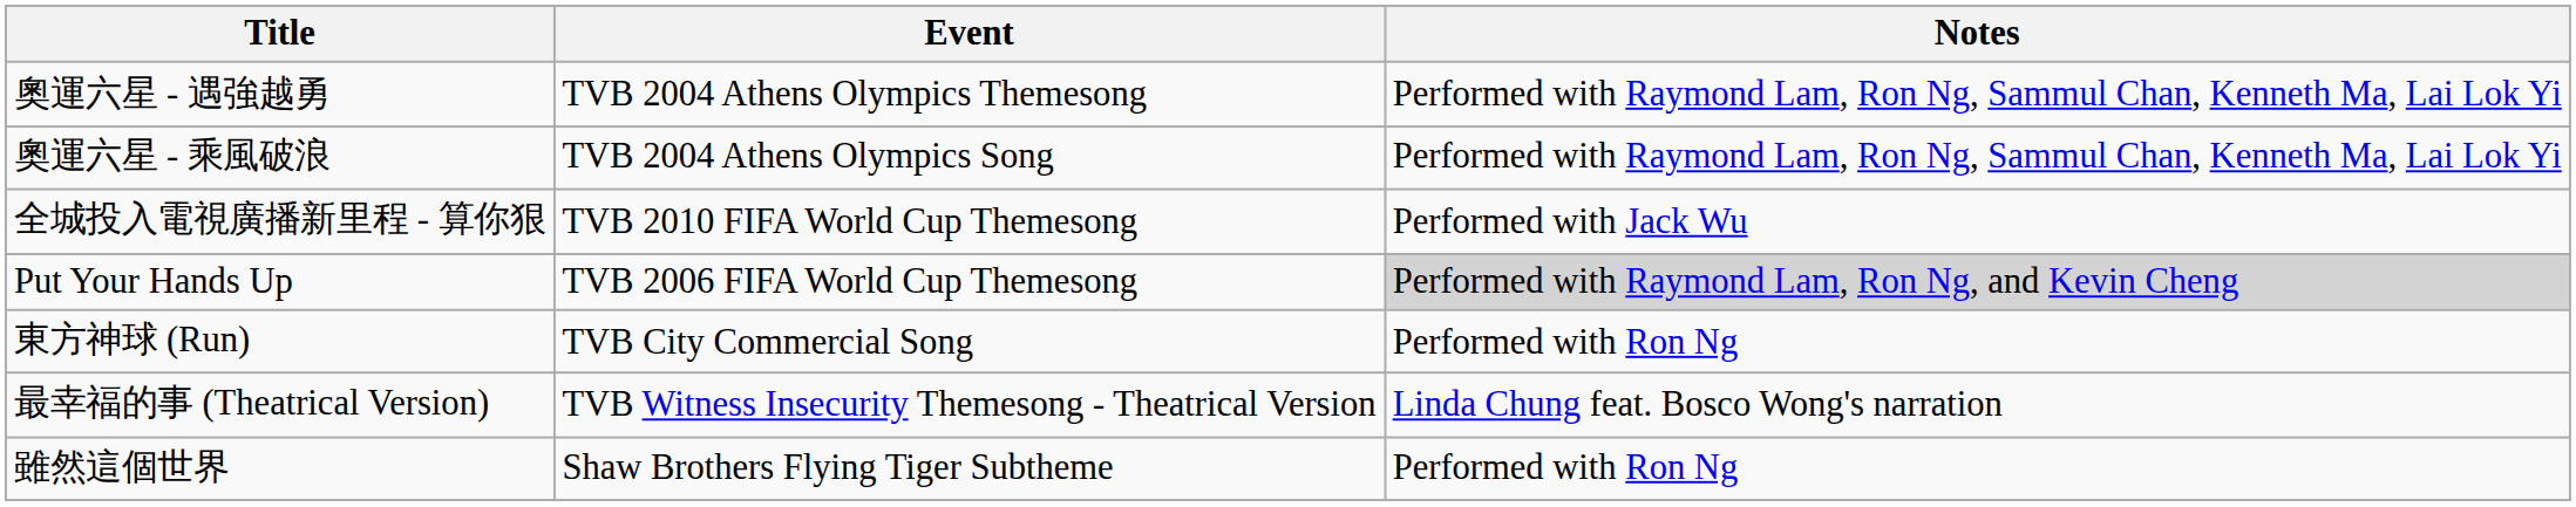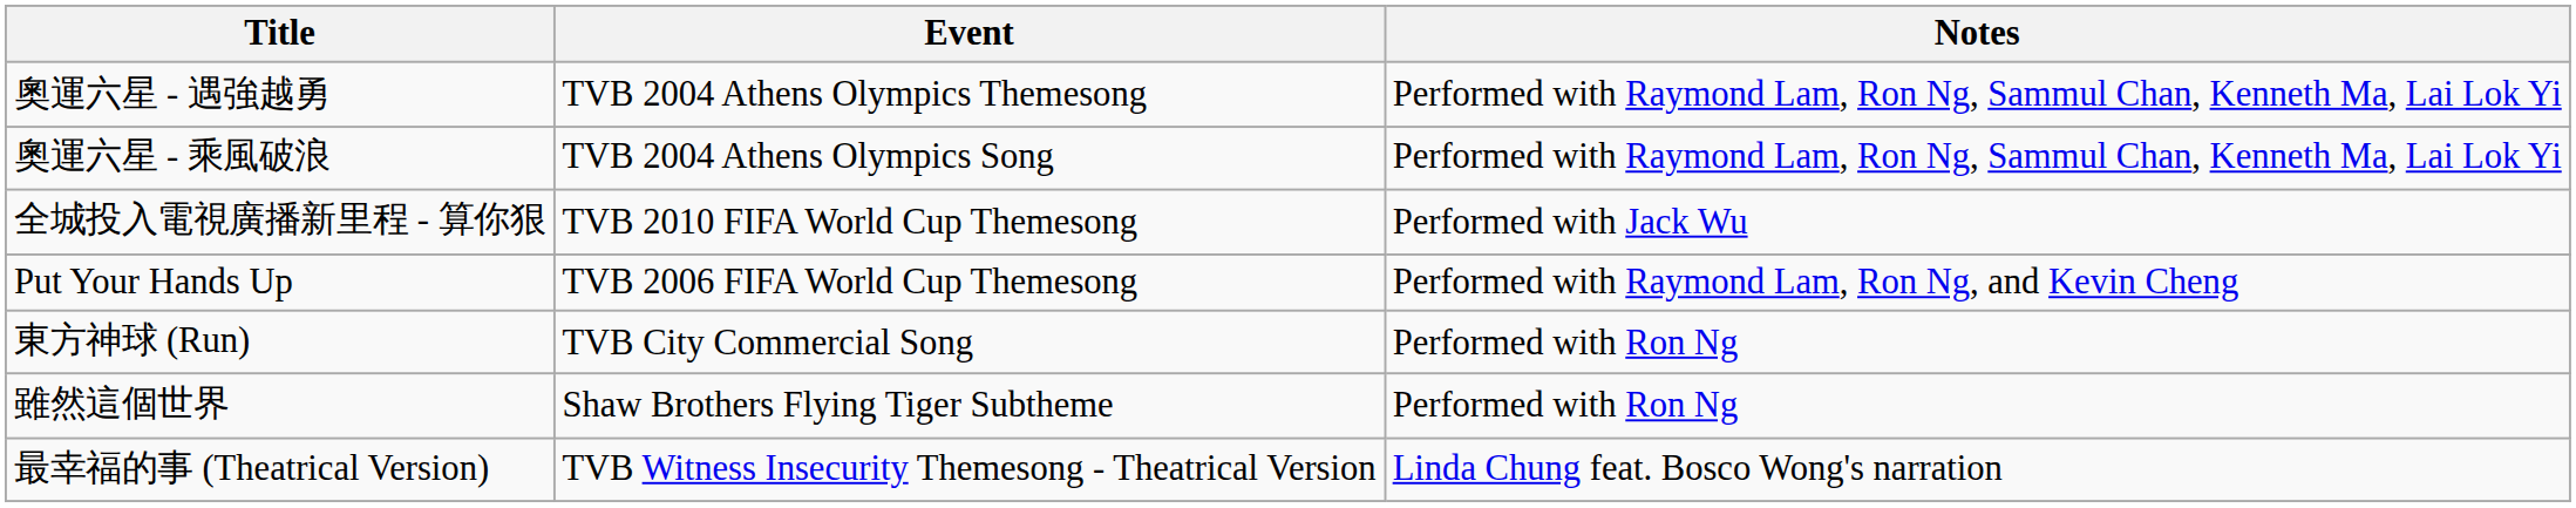 <table class="wikitable sortable">
 <tr>
 <th>Title</th>
 <th>Event</th>
 <th>Notes</th>
 </tr>
 <tr>
 <td>奧運六星 - 遇強越勇</td>
 <td>TVB 2004 Athens Olympics Themesong</td>
 <td>Performed with <a href='#'>Raymond Lam</a>, <a href='#'>Ron Ng</a>, <a href='#'>Sammul Chan</a>, <a href='#'>Kenneth Ma</a>, <a href='#'>Lai Lok Yi</a></td>
 </tr>
 <tr>
 <td>奧運六星 - 乘風破浪</td>
 <td>TVB 2004 Athens Olympics Song</td>
 <td>Performed with <a href='#'>Raymond Lam</a>, <a href='#'>Ron Ng</a>, <a href='#'>Sammul Chan</a>, <a href='#'>Kenneth Ma</a>, <a href='#'>Lai Lok Yi</a></td>
 </tr>
 <tr>
 <td>全城投入電視廣播新里程 - 算你狠</td>
 <td>TVB 2010 FIFA World Cup Themesong</td>
 <td>Performed with <a href='#'>Jack Wu</a></td>
 </tr>
 <tr>
 <td>Put Your Hands Up</td>
 <td>TVB 2006 FIFA World Cup Themesong</td>
-<td style="background: lightgrey;">Performed with <a href='#'>Raymond Lam</a>, <a href='#'>Ron Ng</a>, and <a href='#'>Kevin Cheng</a></td>
+<td>Performed with <a href='#'>Raymond Lam</a>, <a href='#'>Ron Ng</a>, and <a href='#'>Kevin Cheng</a></td>
 </tr>
 <tr>
 <td>東方神球 (Run)</td>
 <td>TVB City Commercial Song</td>
 <td>Performed with <a href='#'>Ron Ng</a></td>
 </tr>
 <tr>
+<td>雖然這個世界</td>
+<td>Shaw Brothers Flying Tiger Subtheme</td>
+<td>Performed with <a href='#'>Ron Ng</a></td>
+</tr>
+<tr>
 <td>最幸福的事 (Theatrical Version)</td>
 <td>TVB <a href='#'>Witness Insecurity</a> Themesong - Theatrical Version</td>
 <td><a href='#'>Linda Chung</a> feat. Bosco Wong's narration</td>
 </tr>
-<tr>
-<td>雖然這個世界</td>
-<td>Shaw Brothers Flying Tiger Subtheme</td>
-<td>Performed with <a href='#'>Ron Ng</a></td>
-</tr>
 </table>
